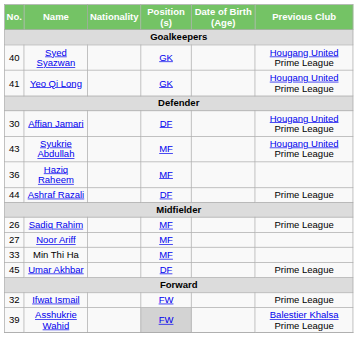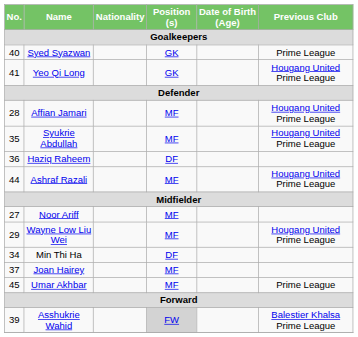 <table class="wikitable" style="text-align:center; font-size:85%; width:80%;">
 <tr>
 <th style="background:#74C365; color:white; text-align:center;">No.</th>
 <th style="background:#74C365; color:white; text-align:center;">Name</th>
 <th style="background:#74C365; color:white; text-align:center;">Nationality</th>
 <th style="background:#74C365; color:white; text-align:center;">Position (s)</th>
 <th style="background:#74C365; color:white; text-align:center;">Date of Birth (Age)</th>
 <th style="background:#74C365; color:white; text-align:center;">Previous Club</th>
 </tr>
 <tr>
 <th colspan="6" style="background:#dcdcdc; text-align:center;">Goalkeepers</th>
 </tr>
 <tr>
 <td>40</td>
 <td><a href='#'>Syed Syazwan</a></td>
 <td></td>
 <td><a href='#'>GK</a></td>
 <td></td>
-<td><a href='#'>Hougang United</a> Prime League</td>
+<td> Prime League</td>
 </tr>
 <tr>
 <td>41</td>
 <td><a href='#'>Yeo Qi Long</a></td>
 <td></td>
 <td><a href='#'>GK</a></td>
 <td></td>
 <td><a href='#'>Hougang United</a> Prime League</td>
 </tr>
 <tr>
 <th colspan="6" style="background:#dcdcdc; text-align:center;">Defender</th>
 </tr>
 <tr>
-<td>30</td>
+<td>28</td>
 <td><a href='#'>Affian Jamari</a></td>
 <td></td>
-<td><a href='#'>DF</a></td>
+<td><a href='#'>MF</a></td>
 <td></td>
 <td><a href='#'>Hougang United</a> Prime League</td>
 </tr>
 <tr>
-<td>43</td>
+<td>35</td>
 <td><a href='#'>Syukrie Abdullah</a></td>
 <td></td>
 <td><a href='#'>MF</a></td>
 <td></td>
 <td><a href='#'>Hougang United</a> Prime League</td>
 </tr>
 <tr>
 <td>36</td>
 <td><a href='#'>Haziq Raheem</a></td>
 <td></td>
-<td><a href='#'>MF</a></td>
+<td><a href='#'>DF</a></td>
 <td></td>
 <td></td>
 </tr>
 <tr>
 <td>44</td>
 <td><a href='#'>Ashraf Razali</a></td>
 <td></td>
-<td><a href='#'>DF</a></td>
+<td><a href='#'>MF</a></td>
 <td></td>
-<td> Prime League</td>
+<td><a href='#'>Hougang United</a> Prime League</td>
 </tr>
 <tr>
 <th colspan="6" style="background:#dcdcdc; text-align:center;">Midfielder</th>
-</tr>
-<tr>
-<td>26</td>
-<td><a href='#'>Sadiq Rahim</a></td>
-<td></td>
-<td><a href='#'>MF</a></td>
-<td></td>
-<td> Prime League</td>
 </tr>
 <tr>
 <td>27</td>
 <td><a href='#'>Noor Ariff</a></td>
 <td></td>
 <td><a href='#'>MF</a></td>
 <td></td>
 <td></td>
 </tr>
 <tr>
-<td>33</td>
+<td>29</td>
+<td><a href='#'>Wayne Low Liu Wei</a></td>
+<td></td>
+<td><a href='#'>MF</a></td>
+<td></td>
+<td><a href='#'>Hougang United</a> Prime League</td>
+</tr>
+<tr>
+<td>34</td>
 <td>Min Thi Ha</td>
+<td></td>
+<td><a href='#'>DF</a></td>
+<td></td>
+<td></td>
+</tr>
+<tr>
+<td>37</td>
+<td><a href='#'>Joan Hairey</a></td>
 <td></td>
 <td><a href='#'>MF</a></td>
 <td></td>
 <td></td>
 </tr>
 <tr>
 <td>45</td>
 <td><a href='#'>Umar Akhbar</a></td>
 <td></td>
-<td><a href='#'>DF</a></td>
+<td><a href='#'>MF</a></td>
 <td></td>
 <td>Prime League</td>
 </tr>
 <tr>
 <th colspan="6" style="background:#dcdcdc; text-align:center;">Forward</th>
-</tr>
-<tr>
-<td>32</td>
-<td><a href='#'>Ifwat Ismail</a></td>
-<td></td>
-<td><a href='#'>FW</a></td>
-<td></td>
-<td> Prime League</td>
 </tr>
 <tr>
 <td>39</td>
 <td><a href='#'>Asshukrie Wahid</a></td>
 <td></td>
 <td style="background: lightgrey;"><a href='#'>FW</a></td>
 <td></td>
 <td><a href='#'>Balestier Khalsa</a> Prime League</td>
 </tr>
 <tr>
 </tr>
 </table>
